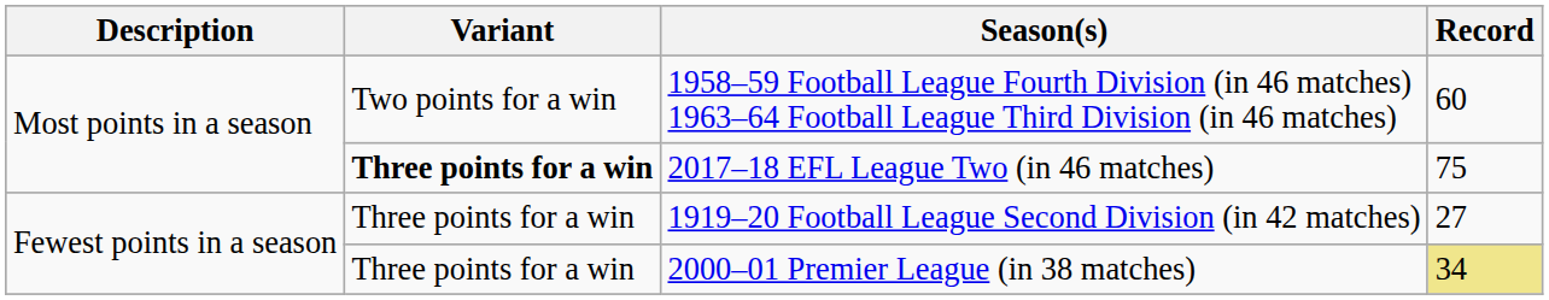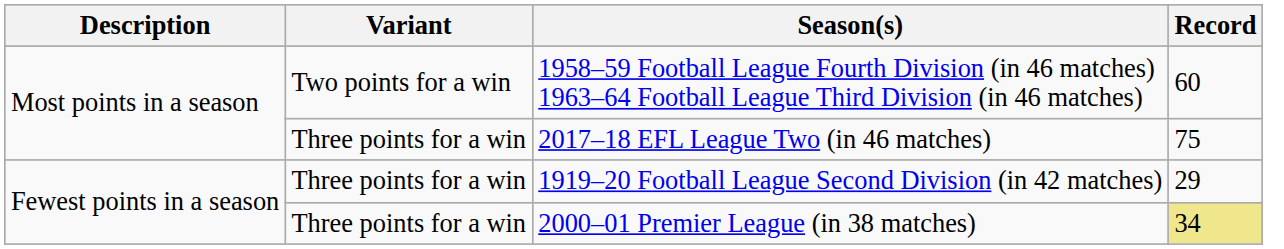 <table class="wikitable">
 <tr>
 <th>Description</th>
 <th>Variant</th>
 <th>Season(s)</th>
 <th>Record</th>
 </tr>
 <tr>
 <td rowspan=2>Most points in a season</td>
 <td>Two points for a win</td>
 <td><a href='#'>1958–59 Football League Fourth Division</a> (in 46 matches)<br><a href='#'>1963–64 Football League Third Division</a> (in 46 matches)</td>
 <td>60</td>
 </tr>
 <tr>
-<td><strong>Three points for a win</strong></td>
+<td>Three points for a win</td>
 <td><a href='#'>2017–18 EFL League Two</a> (in 46 matches)</td>
 <td>75</td>
 </tr>
 <tr>
 <td rowspan=2>Fewest points in a season</td>
 <td>Three points for a win</td>
 <td><a href='#'>1919–20 Football League Second Division</a> (in 42 matches)</td>
-<td>27</td>
+<td>29</td>
 </tr>
 <tr>
 <td>Three points for a win</td>
 <td><a href='#'>2000–01 Premier League</a> (in 38 matches)</td>
 <td style="background: khaki;">34</td>
 </tr>
 </table>
